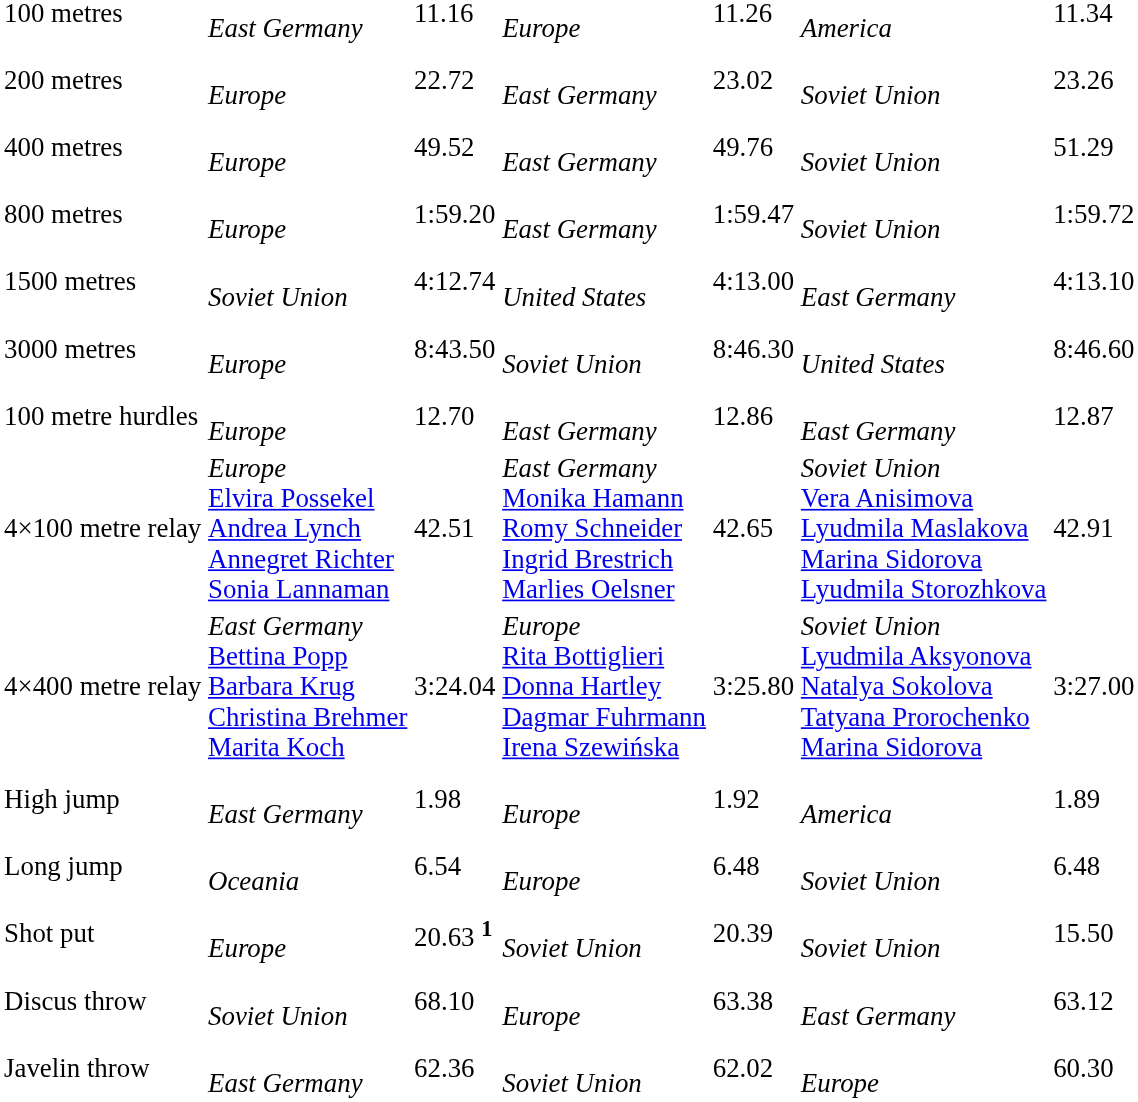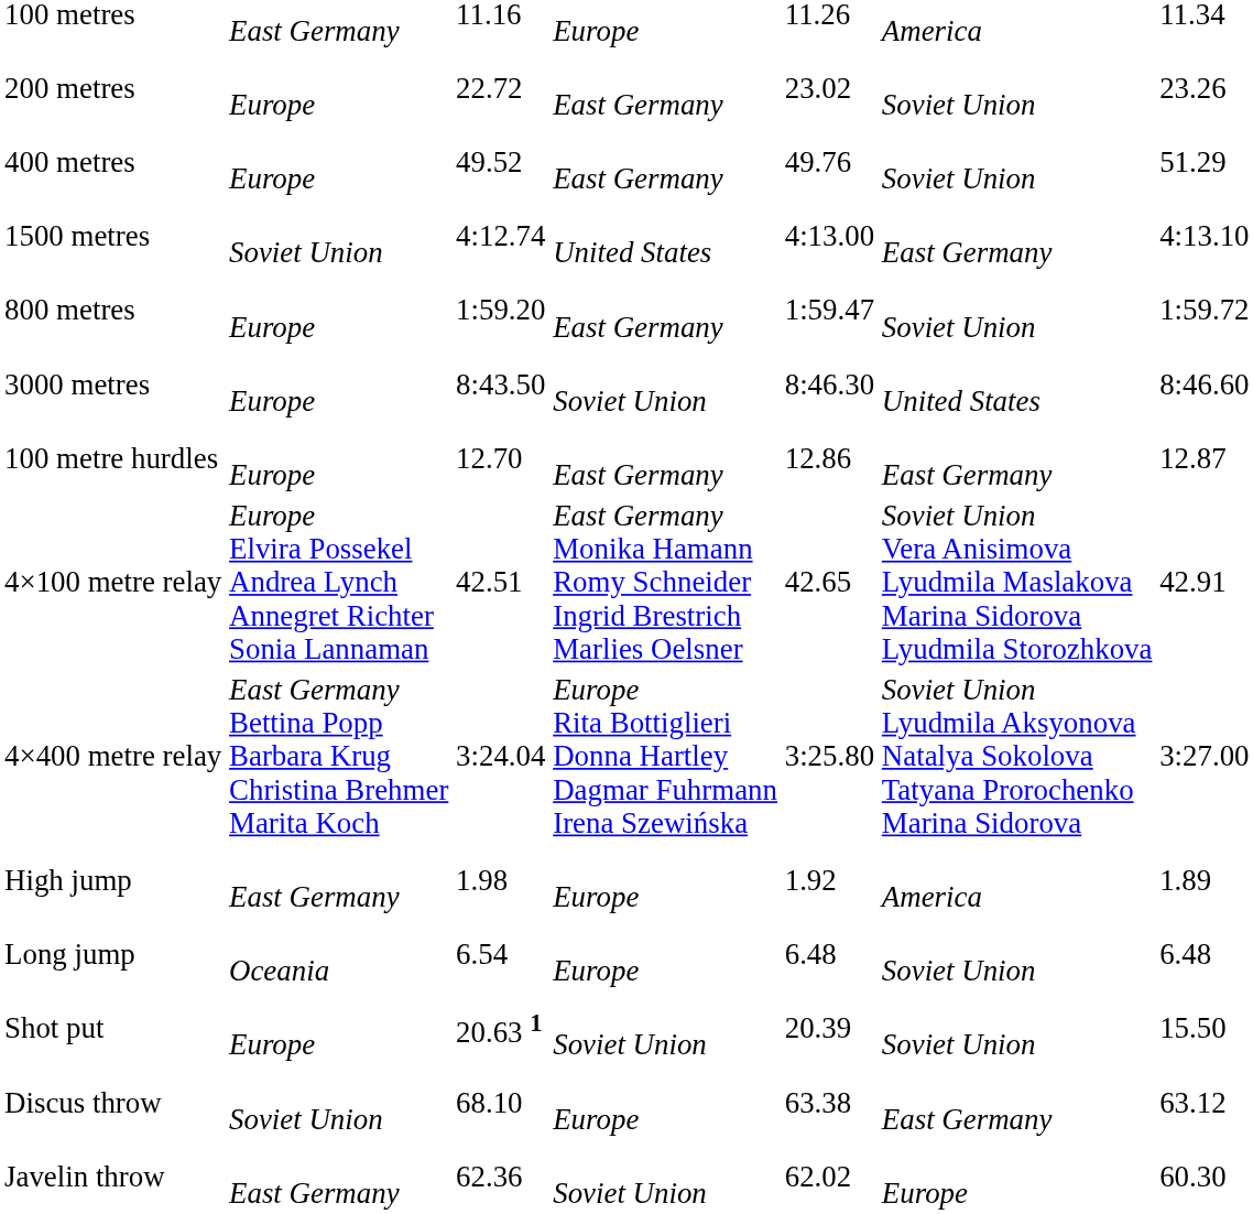 <table>
 <tr>
 <td>100 metres</td>
 <td> <br><em>East Germany</em></td>
 <td>11.16</td>
 <td>   <br><em>Europe</em></td>
 <td>11.26</td>
 <td>  <br><em>America</em></td>
 <td>11.34</td>
 </tr>
 <tr>
 <td>200 metres</td>
 <td> <br><em>Europe</em></td>
 <td>22.72</td>
 <td>   <br><em>East Germany</em></td>
 <td>23.02</td>
 <td>  <br><em>Soviet Union</em></td>
 <td>23.26</td>
 </tr>
 <tr>
 <td>400 metres</td>
 <td> <br><em>Europe</em></td>
 <td>49.52</td>
 <td>   <br><em>East Germany</em></td>
 <td>49.76</td>
 <td>  <br><em>Soviet Union</em></td>
 <td>51.29</td>
 </tr>
 <tr>
+<td>1500 metres</td>
+<td> <br><em>Soviet Union</em></td>
+<td>4:12.74</td>
+<td>   <br><em>United States</em></td>
+<td>4:13.00</td>
+<td>  <br><em>East Germany</em></td>
+<td>4:13.10</td>
+</tr>
+<tr>
 <td>800 metres</td>
 <td> <br><em>Europe</em></td>
 <td>1:59.20</td>
 <td>   <br><em>East Germany</em></td>
 <td>1:59.47</td>
 <td>  <br><em>Soviet Union</em></td>
 <td>1:59.72</td>
-</tr>
-<tr>
-<td>1500 metres</td>
-<td> <br><em>Soviet Union</em></td>
-<td>4:12.74</td>
-<td>   <br><em>United States</em></td>
-<td>4:13.00</td>
-<td>  <br><em>East Germany</em></td>
-<td>4:13.10</td>
 </tr>
 <tr>
 <td>3000 metres</td>
 <td> <br><em>Europe</em></td>
 <td>8:43.50</td>
 <td>   <br><em>Soviet Union</em></td>
 <td>8:46.30</td>
 <td>  <br><em>United States</em></td>
 <td>8:46.60</td>
 </tr>
 <tr>
 <td>100 metre hurdles</td>
 <td> <br><em>Europe</em></td>
 <td>12.70</td>
 <td>   <br><em>East Germany</em></td>
 <td>12.86</td>
 <td>  <br><em>East Germany</em></td>
 <td>12.87</td>
 </tr>
 <tr>
 <td>4×100 metre relay</td>
 <td valign=top><em>Europe</em><br><a href='#'>Elvira Possekel</a><br><a href='#'>Andrea Lynch</a><br><a href='#'>Annegret Richter</a><br><a href='#'>Sonia Lannaman</a></td>
 <td>42.51</td>
 <td valign=top><em>East Germany</em><br><a href='#'>Monika Hamann</a><br><a href='#'>Romy Schneider</a><br><a href='#'>Ingrid Brestrich</a><br><a href='#'>Marlies Oelsner</a></td>
 <td>42.65</td>
 <td valign=top><em>Soviet Union</em><br><a href='#'>Vera Anisimova</a><br><a href='#'>Lyudmila Maslakova</a><br><a href='#'>Marina Sidorova</a><br><a href='#'>Lyudmila Storozhkova</a></td>
 <td>42.91</td>
 </tr>
 <tr>
 <td>4×400 metre relay</td>
 <td valign=top><em>East Germany</em><br><a href='#'>Bettina Popp</a><br><a href='#'>Barbara Krug</a><br><a href='#'>Christina Brehmer</a><br><a href='#'>Marita Koch</a></td>
 <td>3:24.04</td>
 <td valign=top><em>Europe</em><br><a href='#'>Rita Bottiglieri</a><br><a href='#'>Donna Hartley</a><br><a href='#'>Dagmar Fuhrmann</a><br><a href='#'>Irena Szewińska</a></td>
 <td>3:25.80</td>
 <td valign=top><em>Soviet Union</em><br><a href='#'>Lyudmila Aksyonova</a><br><a href='#'>Natalya Sokolova</a><br><a href='#'>Tatyana Prorochenko</a><br><a href='#'>Marina Sidorova</a></td>
 <td>3:27.00</td>
 </tr>
 <tr>
 <td>High jump</td>
 <td> <br><em>East Germany</em></td>
 <td>1.98</td>
 <td> <br><em>Europe</em></td>
 <td>1.92</td>
 <td><br><em>America</em></td>
 <td>1.89</td>
 </tr>
 <tr>
 <td>Long jump</td>
 <td> <br><em>Oceania</em></td>
 <td>6.54</td>
 <td>   <br><em>Europe</em></td>
 <td>6.48</td>
 <td>  <br><em>Soviet Union</em></td>
 <td>6.48</td>
 </tr>
 <tr>
 <td>Shot put</td>
 <td> <br><em>Europe</em></td>
 <td>20.63 <sup><strong>1</strong></sup></td>
 <td>   <br><em>Soviet Union</em></td>
 <td>20.39</td>
 <td>  <br><em>Soviet Union</em></td>
 <td>15.50</td>
 </tr>
 <tr>
 <td>Discus throw</td>
 <td> <br><em>Soviet Union</em></td>
 <td>68.10</td>
 <td>   <br><em>Europe</em></td>
 <td>63.38</td>
 <td>  <br><em>East Germany</em></td>
 <td>63.12</td>
 </tr>
 <tr>
 <td>Javelin throw</td>
 <td> <br><em>East Germany</em></td>
 <td>62.36</td>
 <td>   <br><em>Soviet Union</em></td>
 <td>62.02</td>
 <td>  <br><em>Europe</em></td>
 <td>60.30</td>
 </tr>
 </table>
